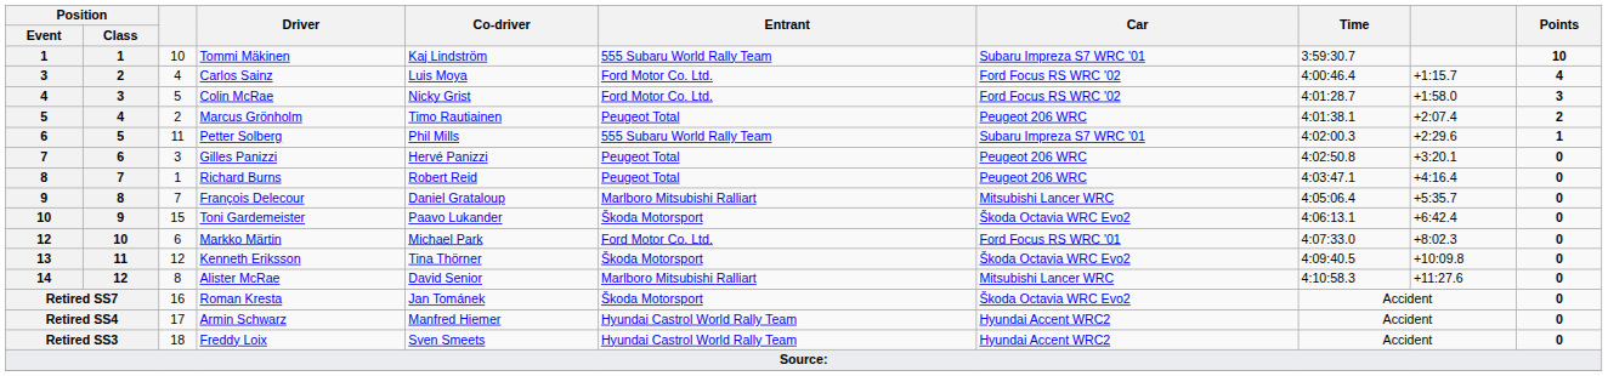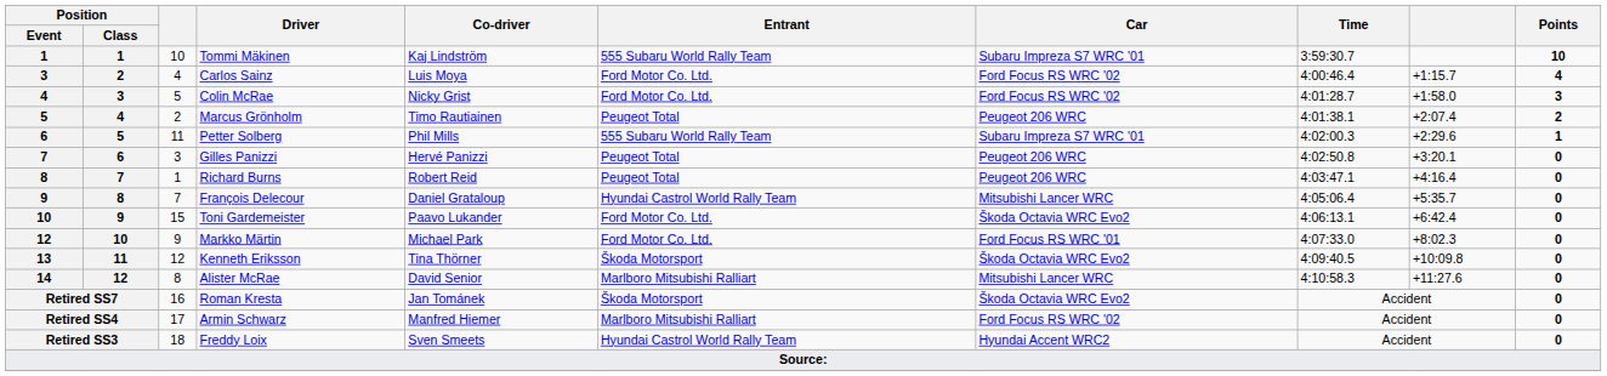 <table class="wikitable" width=85% style="font-size: 85%;">
 <tr>
 <th colspan="2">Position</th>
 <th rowspan="2"></th>
 <th rowspan="2">Driver</th>
 <th rowspan="2">Co-driver</th>
 <th rowspan="2">Entrant</th>
 <th rowspan="2">Car</th>
 <th rowspan="2">Time</th>
 <th rowspan="2"></th>
 <th rowspan="2">Points</th>
 </tr>
 <tr>
 <th>Event</th>
 <th>Class</th>
 </tr>
 <tr>
 <th>1</th>
 <th>1</th>
 <td align="center">10</td>
 <td> <a href='#'>Tommi Mäkinen</a></td>
 <td> <a href='#'>Kaj Lindström</a></td>
 <td> <a href='#'>555 Subaru World Rally Team</a></td>
 <td><a href='#'>Subaru Impreza S7 WRC '01</a></td>
 <td>3:59:30.7</td>
 <td></td>
 <td align="center"><strong>10</strong></td>
 </tr>
 <tr>
 <th>3</th>
 <th>2</th>
 <td align="center">4</td>
 <td> <a href='#'>Carlos Sainz</a></td>
 <td> <a href='#'>Luis Moya</a></td>
 <td> <a href='#'>Ford Motor Co. Ltd.</a></td>
 <td><a href='#'>Ford Focus RS WRC '02</a></td>
 <td>4:00:46.4</td>
 <td>+1:15.7</td>
 <td align="center"><strong>4</strong></td>
 </tr>
 <tr>
 <th>4</th>
 <th>3</th>
 <td align="center">5</td>
 <td> <a href='#'>Colin McRae</a></td>
 <td> <a href='#'>Nicky Grist</a></td>
 <td> <a href='#'>Ford Motor Co. Ltd.</a></td>
 <td><a href='#'>Ford Focus RS WRC '02</a></td>
 <td>4:01:28.7</td>
 <td>+1:58.0</td>
 <td align="center"><strong>3</strong></td>
 </tr>
 <tr>
 <th>5</th>
 <th>4</th>
 <td align="center">2</td>
 <td> <a href='#'>Marcus Grönholm</a></td>
 <td> <a href='#'>Timo Rautiainen</a></td>
 <td> <a href='#'>Peugeot Total</a></td>
 <td><a href='#'>Peugeot 206 WRC</a></td>
 <td>4:01:38.1</td>
 <td>+2:07.4</td>
 <td align="center"><strong>2</strong></td>
 </tr>
 <tr>
 <th>6</th>
 <th>5</th>
 <td align="center">11</td>
 <td> <a href='#'>Petter Solberg</a></td>
 <td> <a href='#'>Phil Mills</a></td>
 <td> <a href='#'>555 Subaru World Rally Team</a></td>
 <td><a href='#'>Subaru Impreza S7 WRC '01</a></td>
 <td>4:02:00.3</td>
 <td>+2:29.6</td>
 <td align="center"><strong>1</strong></td>
 </tr>
 <tr>
 <th>7</th>
 <th>6</th>
 <td align="center">3</td>
 <td> <a href='#'>Gilles Panizzi</a></td>
 <td> <a href='#'>Hervé Panizzi</a></td>
 <td> <a href='#'>Peugeot Total</a></td>
 <td><a href='#'>Peugeot 206 WRC</a></td>
 <td>4:02:50.8</td>
 <td>+3:20.1</td>
 <td align="center"><strong>0</strong></td>
 </tr>
 <tr>
 <th>8</th>
 <th>7</th>
 <td align="center">1</td>
 <td> <a href='#'>Richard Burns</a></td>
 <td> <a href='#'>Robert Reid</a></td>
 <td> <a href='#'>Peugeot Total</a></td>
 <td><a href='#'>Peugeot 206 WRC</a></td>
 <td>4:03:47.1</td>
 <td>+4:16.4</td>
 <td align="center"><strong>0</strong></td>
 </tr>
 <tr>
 <th>9</th>
 <th>8</th>
 <td align="center">7</td>
 <td> <a href='#'>François Delecour</a></td>
 <td> <a href='#'>Daniel Grataloup</a></td>
-<td> <a href='#'>Marlboro Mitsubishi Ralliart</a></td>
+<td> <a href='#'>Hyundai Castrol World Rally Team</a></td>
 <td><a href='#'>Mitsubishi Lancer WRC</a></td>
 <td>4:05:06.4</td>
 <td>+5:35.7</td>
 <td align="center"><strong>0</strong></td>
 </tr>
 <tr>
 <th>10</th>
 <th>9</th>
 <td align="center">15</td>
 <td> <a href='#'>Toni Gardemeister</a></td>
 <td> <a href='#'>Paavo Lukander</a></td>
-<td> <a href='#'>Škoda Motorsport</a></td>
+<td> <a href='#'>Ford Motor Co. Ltd.</a></td>
 <td><a href='#'>Škoda Octavia WRC Evo2</a></td>
 <td>4:06:13.1</td>
 <td>+6:42.4</td>
 <td align="center"><strong>0</strong></td>
 </tr>
 <tr>
 <th>12</th>
 <th>10</th>
-<td align="center">6</td>
+<td align="center">9</td>
 <td> <a href='#'>Markko Märtin</a></td>
 <td> <a href='#'>Michael Park</a></td>
 <td> <a href='#'>Ford Motor Co. Ltd.</a></td>
 <td><a href='#'>Ford Focus RS WRC '01</a></td>
 <td>4:07:33.0</td>
 <td>+8:02.3</td>
 <td align="center"><strong>0</strong></td>
 </tr>
 <tr>
 <th>13</th>
 <th>11</th>
 <td align="center">12</td>
 <td> <a href='#'>Kenneth Eriksson</a></td>
 <td> <a href='#'>Tina Thörner</a></td>
 <td> <a href='#'>Škoda Motorsport</a></td>
 <td><a href='#'>Škoda Octavia WRC Evo2</a></td>
 <td>4:09:40.5</td>
 <td>+10:09.8</td>
 <td align="center"><strong>0</strong></td>
 </tr>
 <tr>
 <th>14</th>
 <th>12</th>
 <td align="center">8</td>
 <td> <a href='#'>Alister McRae</a></td>
 <td> <a href='#'>David Senior</a></td>
 <td> <a href='#'>Marlboro Mitsubishi Ralliart</a></td>
 <td><a href='#'>Mitsubishi Lancer WRC</a></td>
 <td>4:10:58.3</td>
 <td>+11:27.6</td>
 <td align="center"><strong>0</strong></td>
 </tr>
 <tr>
 <th colspan="2">Retired SS7</th>
 <td align="center">16</td>
 <td> <a href='#'>Roman Kresta</a></td>
 <td> <a href='#'>Jan Tománek</a></td>
 <td> <a href='#'>Škoda Motorsport</a></td>
 <td><a href='#'>Škoda Octavia WRC Evo2</a></td>
 <td align="center" colspan="2">Accident</td>
 <td align="center"><strong>0</strong></td>
 </tr>
 <tr>
 <th colspan="2">Retired SS4</th>
 <td align="center">17</td>
 <td> <a href='#'>Armin Schwarz</a></td>
 <td> <a href='#'>Manfred Hiemer</a></td>
-<td> <a href='#'>Hyundai Castrol World Rally Team</a></td>
-<td><a href='#'>Hyundai Accent WRC2</a></td>
+<td> <a href='#'>Marlboro Mitsubishi Ralliart</a></td>
+<td><a href='#'>Ford Focus RS WRC '02</a></td>
 <td align="center" colspan="2">Accident</td>
 <td align="center"><strong>0</strong></td>
 </tr>
 <tr>
 <th colspan="2">Retired SS3</th>
 <td align="center">18</td>
 <td> <a href='#'>Freddy Loix</a></td>
 <td> <a href='#'>Sven Smeets</a></td>
 <td> <a href='#'>Hyundai Castrol World Rally Team</a></td>
 <td><a href='#'>Hyundai Accent WRC2</a></td>
 <td align="center" colspan="2">Accident</td>
 <td align="center"><strong>0</strong></td>
 </tr>
 <tr>
 <td style="background-color:#EAECF0; text-align:center" colspan="10"><strong>Source:</strong></td>
 </tr>
 <tr>
 </tr>
 </table>
